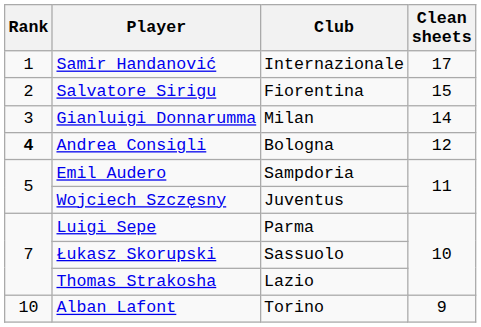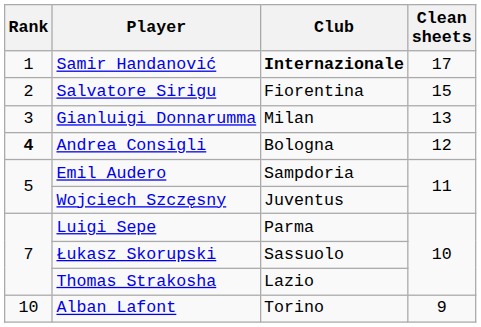 <table class="wikitable" style="text-align:center">
 <tr>
 <th>Rank</th>
 <th>Player</th>
 <th>Club</th>
 <th>Clean<br>sheets</th>
 </tr>
 <tr>
 <td>1</td>
 <td align="left"> <a href='#'>Samir Handanović</a></td>
-<td align="left">Internazionale</td>
+<td align="left"><strong>Internazionale</strong></td>
 <td>17</td>
 </tr>
 <tr>
 <td>2</td>
 <td align="left"> <a href='#'>Salvatore Sirigu</a></td>
 <td align="left">Fiorentina</td>
 <td>15</td>
 </tr>
 <tr>
 <td>3</td>
 <td align="left"> <a href='#'>Gianluigi Donnarumma</a></td>
 <td align="left">Milan</td>
-<td>14</td>
+<td>13</td>
 </tr>
 <tr>
 <td><strong>4</strong></td>
 <td align="left"> <a href='#'>Andrea Consigli</a></td>
 <td align="left">Bologna</td>
 <td>12</td>
 </tr>
 <tr>
 <td rowspan=2>5</td>
 <td align="left"> <a href='#'>Emil Audero</a></td>
 <td align="left">Sampdoria</td>
 <td rowspan=2>11</td>
 </tr>
 <tr>
 <td align="left"> <a href='#'>Wojciech Szczęsny</a></td>
 <td align="left">Juventus</td>
 </tr>
 <tr>
 <td rowspan=3>7</td>
 <td align="left"> <a href='#'>Luigi Sepe</a></td>
 <td align="left">Parma</td>
 <td rowspan=3>10</td>
 </tr>
 <tr>
 <td align="left"> <a href='#'>Łukasz Skorupski</a></td>
 <td align="left">Sassuolo</td>
 </tr>
 <tr>
 <td align="left"> <a href='#'>Thomas Strakosha</a></td>
 <td align="left">Lazio</td>
 </tr>
 <tr>
 <td>10</td>
 <td align="left"> <a href='#'>Alban Lafont</a></td>
 <td align="left">Torino</td>
 <td>9</td>
 </tr>
 </table>
